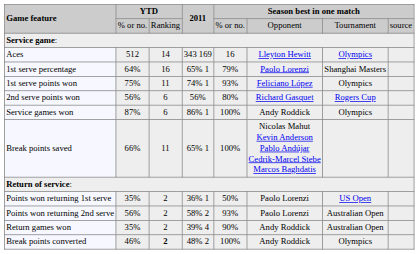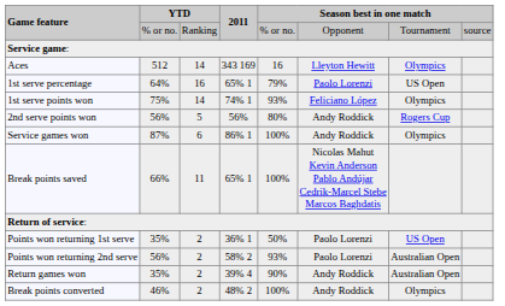 <table bgcolor=#eeeeee cellpadding=2 border=1 style="font-size: 12px; border: gray solid 1px; border-collapse: collapse; text-align:center;">
 <tr bgcolor=#CCCCCC>
 <td rowspan=2 align=left><strong>Game feature</strong></td>
 <td colspan=2><strong>YTD</strong></td>
 <td rowspan=2 align=center><strong>2011</strong></td>
 <td colspan=4><strong>Season best in one match</strong></td>
 </tr>
 <tr align=left bgcolor=#CCCCCC>
 <td align=center>% or no.</td>
 <td align=center>Ranking</td>
 <td align=center>% or no.</td>
 <td align=center>Opponent</td>
 <td align=center>Tournament</td>
 <td>source</td>
 </tr>
 <tr>
 <td colspan=15 align=left><strong>Service game</strong>:</td>
 </tr>
 <tr>
 <td bgcolor=#f7f8ff align=left>Aces</td>
 <td>512</td>
 <td>14</td>
 <td>343 169</td>
 <td>16</td>
 <td><a href='#'>Lleyton Hewitt</a></td>
 <td><a href='#'>Olympics</a></td>
 <td></td>
 </tr>
 <tr>
 <td bgcolor=#f7f8ff align=left>1st serve percentage</td>
 <td>64%</td>
 <td>16</td>
 <td>65% 1</td>
 <td>79%</td>
 <td><a href='#'>Paolo Lorenzi</a></td>
-<td>Shanghai Masters</td>
+<td>US Open</td>
 <td></td>
 </tr>
 <tr>
 <td bgcolor=#f7f8ff align=left>1st serve points won</td>
 <td>75%</td>
-<td>11</td>
+<td>14</td>
 <td>74% 1</td>
 <td>93%</td>
 <td><a href='#'>Feliciano López</a></td>
 <td>Olympics</td>
 <td></td>
 </tr>
 <tr>
 <td bgcolor=#f7f8ff align=left>2nd serve points won</td>
 <td>56%</td>
-<td>6</td>
+<td>5</td>
 <td>56% </td>
 <td>80%</td>
-<td><a href='#'>Richard Gasquet</a></td>
+<td>Andy Roddick</td>
 <td><a href='#'>Rogers Cup</a></td>
 <td></td>
 </tr>
 <tr>
 <td bgcolor=#f7f8ff align=left>Service games won</td>
 <td>87%</td>
 <td>6</td>
 <td>86% 1</td>
 <td>100%</td>
 <td>Andy Roddick</td>
 <td>Olympics</td>
 <td></td>
 </tr>
 <tr>
 <td bgcolor=#f7f8ff align=left>Break points saved</td>
 <td>66%</td>
 <td>11</td>
 <td>65% 1</td>
 <td>100%</td>
 <td>Nicolas Mahut<br><a href='#'>Kevin Anderson</a><br><a href='#'>Pablo Andújar</a><br><a href='#'>Cedrik-Marcel Stebe</a><br><a href='#'>Marcos Baghdatis</a></td>
 <td></td>
 <td></td>
 </tr>
 <tr>
 <td colspan=15 align=left><strong>Return of service</strong>:</td>
 </tr>
 <tr>
 <td bgcolor=#f7f8ff align=left>Points won returning 1st serve</td>
 <td>35%</td>
 <td>2</td>
 <td>36% 1</td>
 <td>50%</td>
 <td>Paolo Lorenzi</td>
 <td><a href='#'>US Open</a></td>
 <td></td>
 </tr>
 <tr>
 <td bgcolor=#f7f8ff align=left>Points won returning 2nd serve</td>
 <td>56%</td>
 <td>2</td>
 <td>58% 2</td>
 <td>93%</td>
 <td>Paolo Lorenzi</td>
 <td>Australian Open</td>
 <td></td>
 </tr>
 <tr>
 <td bgcolor=#f7f8ff align=left>Return games won</td>
 <td>35%</td>
 <td>2</td>
 <td>39% 4</td>
 <td>90%</td>
 <td>Andy Roddick</td>
 <td>Australian Open</td>
 <td></td>
 </tr>
 <tr>
 <td bgcolor=#f7f8ff align=left>Break points converted</td>
 <td>46%</td>
-<td><strong>2</strong></td>
+<td>2</td>
 <td>48% 2</td>
 <td>100%</td>
 <td>Andy Roddick</td>
 <td>Olympics</td>
 <td></td>
 </tr>
 </table>
